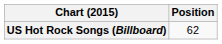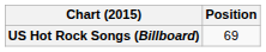 <table class="wikitable plainrowheaders" style="text-align:center">
 <tr>
 <th>Chart (2015)</th>
 <th>Position</th>
 </tr>
 <tr>
 <th scope="row">US Hot Rock Songs (<em>Billboard</em>)</th>
-<td>62</td>
+<td>69</td>
 </tr>
 </table>
